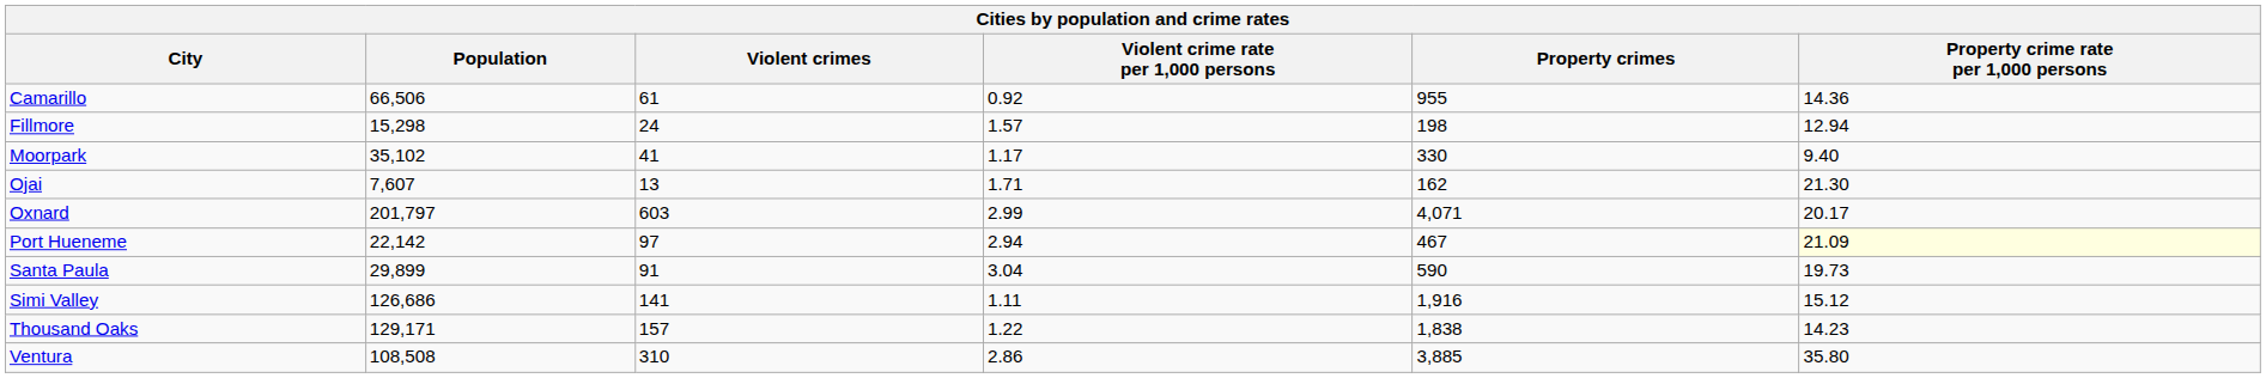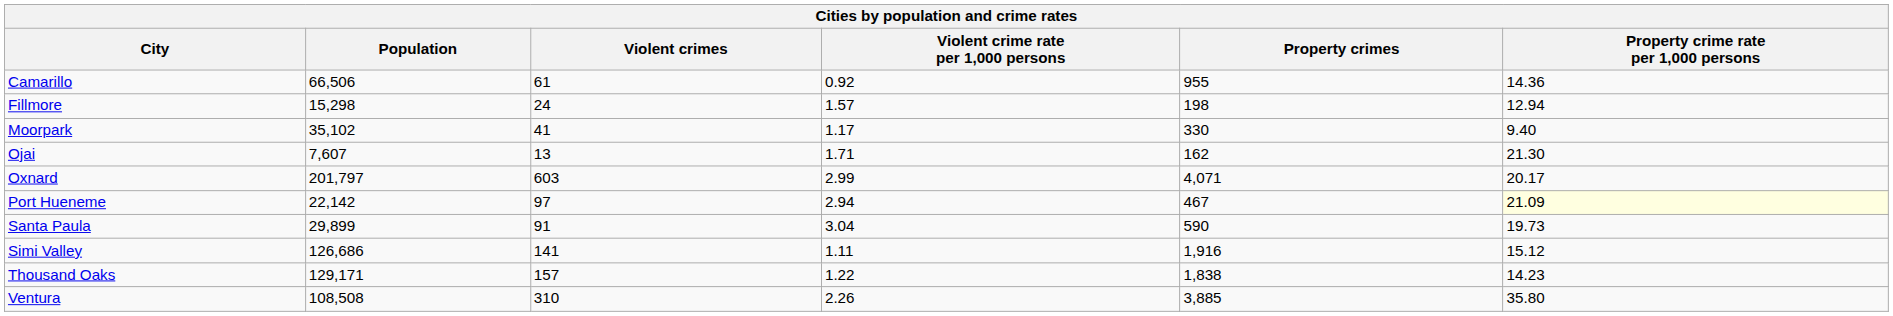 <table class="wikitable collapsible collapsed sortable" style="width: 100%;">
 <tr>
 <th colspan="9">Cities by population and crime rates</th>
 </tr>
 <tr>
 <th>City</th>
 <th data-sort-type="number">Population</th>
 <th data-sort-type="number">Violent crimes</th>
 <th data-sort-type="number">Violent crime rate<br>per 1,000 persons</th>
 <th data-sort-type="number">Property crimes</th>
 <th data-sort-type="number">Property crime rate<br>per 1,000 persons</th>
 </tr>
 <tr>
 <td><a href='#'>Camarillo</a></td>
 <td>66,506</td>
 <td>61</td>
 <td>0.92</td>
 <td>955</td>
 <td>14.36</td>
 </tr>
 <tr>
 <td><a href='#'>Fillmore</a></td>
 <td>15,298</td>
 <td>24</td>
 <td>1.57</td>
 <td>198</td>
 <td>12.94</td>
 </tr>
 <tr>
 <td><a href='#'>Moorpark</a></td>
 <td>35,102</td>
 <td>41</td>
 <td>1.17</td>
 <td>330</td>
 <td>9.40</td>
 </tr>
 <tr>
 <td><a href='#'>Ojai</a></td>
 <td>7,607</td>
 <td>13</td>
 <td>1.71</td>
 <td>162</td>
 <td>21.30</td>
 </tr>
 <tr>
 <td><a href='#'>Oxnard</a></td>
 <td>201,797</td>
 <td>603</td>
 <td>2.99</td>
 <td>4,071</td>
 <td>20.17</td>
 </tr>
 <tr>
 <td><a href='#'>Port Hueneme</a></td>
 <td>22,142</td>
 <td>97</td>
 <td>2.94</td>
 <td>467</td>
 <td style="background: lightyellow;">21.09</td>
 </tr>
 <tr>
 <td><a href='#'>Santa Paula</a></td>
 <td>29,899</td>
 <td>91</td>
 <td>3.04</td>
 <td>590</td>
 <td>19.73</td>
 </tr>
 <tr>
 <td><a href='#'>Simi Valley</a></td>
 <td>126,686</td>
 <td>141</td>
 <td>1.11</td>
 <td>1,916</td>
 <td>15.12</td>
 </tr>
 <tr>
 <td><a href='#'>Thousand Oaks</a></td>
 <td>129,171</td>
 <td>157</td>
 <td>1.22</td>
 <td>1,838</td>
 <td>14.23</td>
 </tr>
 <tr>
 <td><a href='#'>Ventura</a></td>
 <td>108,508</td>
 <td>310</td>
-<td>2.86</td>
+<td>2.26</td>
 <td>3,885</td>
 <td>35.80</td>
 </tr>
 </table>
